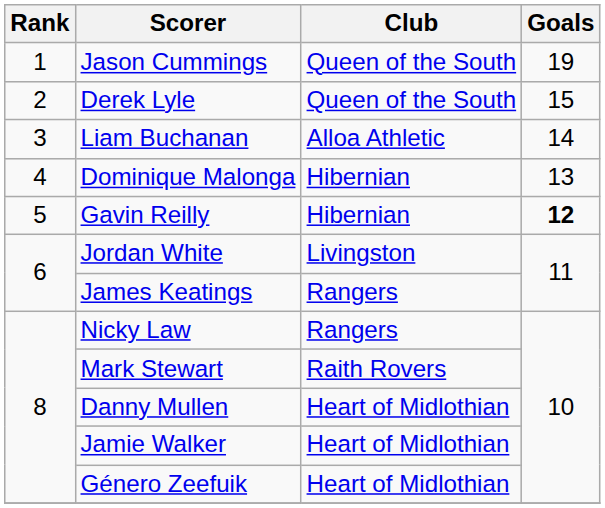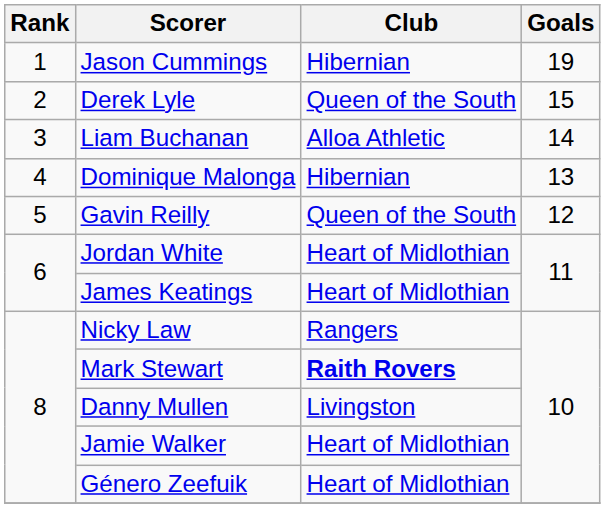 <table class="wikitable" style="text-align:center">
 <tr>
 <th>Rank</th>
 <th>Scorer</th>
 <th>Club</th>
 <th>Goals</th>
 </tr>
 <tr>
 <td>1</td>
 <td align=left> <a href='#'>Jason Cummings</a></td>
-<td align=left><a href='#'>Queen of the South</a></td>
+<td align=left><a href='#'>Hibernian</a></td>
 <td>19</td>
 </tr>
 <tr>
 <td>2</td>
 <td align=left> <a href='#'>Derek Lyle</a></td>
 <td align=left><a href='#'>Queen of the South</a></td>
 <td>15</td>
 </tr>
 <tr>
 <td>3</td>
 <td align=left> <a href='#'>Liam Buchanan</a></td>
 <td align=left><a href='#'>Alloa Athletic</a></td>
 <td>14</td>
 </tr>
 <tr>
 <td>4</td>
 <td align=left> <a href='#'>Dominique Malonga</a></td>
 <td align=left><a href='#'>Hibernian</a></td>
 <td>13</td>
 </tr>
 <tr>
 <td>5</td>
 <td align=left> <a href='#'>Gavin Reilly</a></td>
-<td align=left><a href='#'>Hibernian</a></td>
-<td><strong>12</strong></td>
+<td align=left><a href='#'>Queen of the South</a></td>
+<td>12</td>
 </tr>
 <tr>
 <td rowspan=2>6</td>
 <td align=left> <a href='#'>Jordan White</a></td>
-<td align=left><a href='#'>Livingston</a></td>
+<td align=left><a href='#'>Heart of Midlothian</a></td>
 <td rowspan=2>11</td>
 </tr>
 <tr>
 <td align=left> <a href='#'>James Keatings</a></td>
-<td align=left><a href='#'>Rangers</a></td>
+<td align=left><a href='#'>Heart of Midlothian</a></td>
 </tr>
 <tr>
 <td rowspan=5>8</td>
 <td align=left> <a href='#'>Nicky Law</a></td>
 <td align=left><a href='#'>Rangers</a></td>
 <td rowspan=5>10</td>
 </tr>
 <tr>
 <td align=left> <a href='#'>Mark Stewart</a></td>
-<td align=left><a href='#'>Raith Rovers</a></td>
+<td align=left><strong><a href='#'>Raith Rovers</a></strong></td>
 </tr>
 <tr>
 <td align=left> <a href='#'>Danny Mullen</a></td>
-<td align=left><a href='#'>Heart of Midlothian</a></td>
+<td align=left><a href='#'>Livingston</a></td>
 </tr>
 <tr>
 <td align=left> <a href='#'>Jamie Walker</a></td>
 <td align=left><a href='#'>Heart of Midlothian</a></td>
 </tr>
 <tr>
 <td align=left> <a href='#'>Género Zeefuik</a></td>
 <td align=left><a href='#'>Heart of Midlothian</a></td>
 </tr>
 <tr>
 </tr>
 </table>
